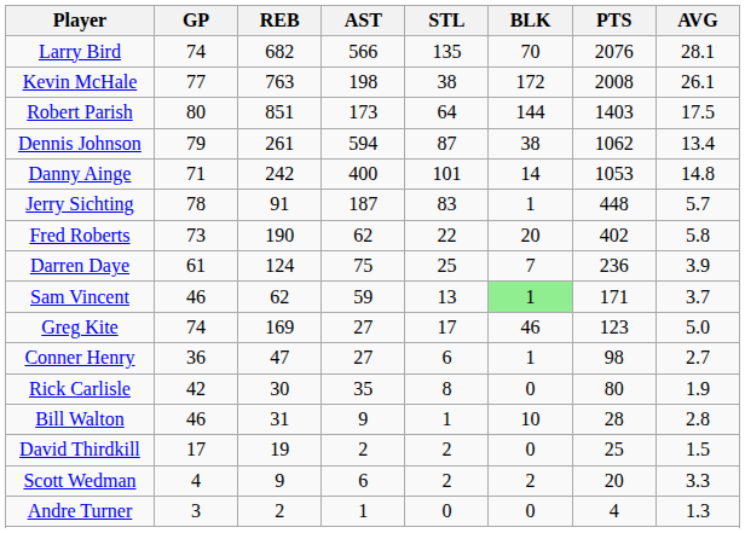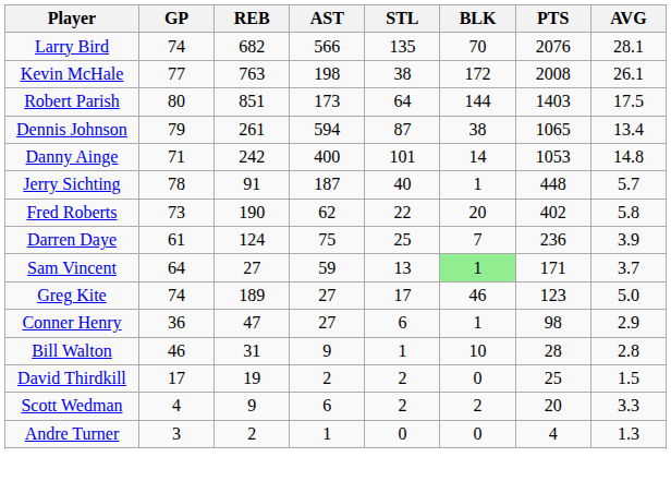 <table class="wikitable sortable">
 <tr>
 <th bgcolor="#DDDDFF" width="16%">Player</th>
 <th bgcolor="#DDDDFF" width="9%">GP</th>
 <th bgcolor="#DDDDFF" width="9%">REB</th>
 <th bgcolor="#DDDDFF" width="9%">AST</th>
 <th bgcolor="#DDDDFF" width="9%">STL</th>
 <th bgcolor="#DDDDFF" width="9%">BLK</th>
 <th bgcolor="#DDDDFF" width="9%">PTS</th>
 <th bgcolor="#DDDDFF" width="9%">AVG</th>
 </tr>
 <tr align="center">
 <td><a href='#'>Larry Bird</a></td>
 <td>74</td>
 <td>682</td>
 <td>566</td>
 <td>135</td>
 <td>70</td>
 <td>2076</td>
 <td>28.1</td>
 </tr>
 <tr align="center">
 <td><a href='#'>Kevin McHale</a></td>
 <td>77</td>
 <td>763</td>
 <td>198</td>
 <td>38</td>
 <td>172</td>
 <td>2008</td>
 <td>26.1</td>
 </tr>
 <tr align="center">
 <td><a href='#'>Robert Parish</a></td>
 <td>80</td>
 <td>851</td>
 <td>173</td>
 <td>64</td>
 <td>144</td>
 <td>1403</td>
 <td>17.5</td>
 </tr>
 <tr align="center">
 <td><a href='#'>Dennis Johnson</a></td>
 <td>79</td>
 <td>261</td>
 <td>594</td>
 <td>87</td>
 <td>38</td>
-<td>1062</td>
+<td>1065</td>
 <td>13.4</td>
 </tr>
 <tr align="center">
 <td><a href='#'>Danny Ainge</a></td>
 <td>71</td>
 <td>242</td>
 <td>400</td>
 <td>101</td>
 <td>14</td>
 <td>1053</td>
 <td>14.8</td>
 </tr>
 <tr align="center">
 <td><a href='#'>Jerry Sichting</a></td>
 <td>78</td>
 <td>91</td>
 <td>187</td>
-<td>83</td>
+<td>40</td>
 <td>1</td>
 <td>448</td>
 <td>5.7</td>
 </tr>
 <tr align="center">
 <td><a href='#'>Fred Roberts</a></td>
 <td>73</td>
 <td>190</td>
 <td>62</td>
 <td>22</td>
 <td>20</td>
 <td>402</td>
 <td>5.8</td>
 </tr>
 <tr align="center">
 <td><a href='#'>Darren Daye</a></td>
 <td>61</td>
 <td>124</td>
 <td>75</td>
 <td>25</td>
 <td>7</td>
 <td>236</td>
 <td>3.9</td>
 </tr>
 <tr align="center">
 <td><a href='#'>Sam Vincent</a></td>
-<td>46</td>
-<td>62</td>
+<td>64</td>
+<td>27</td>
 <td>59</td>
 <td>13</td>
 <td style="background: lightgreen;">1</td>
 <td>171</td>
 <td>3.7</td>
 </tr>
 <tr align="center">
 <td><a href='#'>Greg Kite</a></td>
 <td>74</td>
-<td>169</td>
+<td>189</td>
 <td>27</td>
 <td>17</td>
 <td>46</td>
 <td>123</td>
 <td>5.0</td>
 </tr>
 <tr align="center">
 <td><a href='#'>Conner Henry</a></td>
 <td>36</td>
 <td>47</td>
 <td>27</td>
 <td>6</td>
 <td>1</td>
 <td>98</td>
-<td>2.7</td>
-</tr>
-<tr align="center">
-<td><a href='#'>Rick Carlisle</a></td>
-<td>42</td>
-<td>30</td>
-<td>35</td>
-<td>8</td>
-<td>0</td>
-<td>80</td>
-<td>1.9</td>
+<td>2.9</td>
 </tr>
 <tr align="center">
 <td><a href='#'>Bill Walton</a></td>
 <td>46</td>
 <td>31</td>
 <td>9</td>
 <td>1</td>
 <td>10</td>
 <td>28</td>
 <td>2.8</td>
 </tr>
 <tr align="center">
 <td><a href='#'>David Thirdkill</a></td>
 <td>17</td>
 <td>19</td>
 <td>2</td>
 <td>2</td>
 <td>0</td>
 <td>25</td>
 <td>1.5</td>
 </tr>
 <tr align="center">
 <td><a href='#'>Scott Wedman</a></td>
 <td>4</td>
 <td>9</td>
 <td>6</td>
 <td>2</td>
 <td>2</td>
 <td>20</td>
 <td>3.3</td>
 </tr>
 <tr align="center">
 <td><a href='#'>Andre Turner</a></td>
 <td>3</td>
 <td>2</td>
 <td>1</td>
 <td>0</td>
 <td>0</td>
 <td>4</td>
 <td>1.3</td>
 </tr>
 <tr align="center">
 </tr>
 <tr>
 </tr>
 </table>
